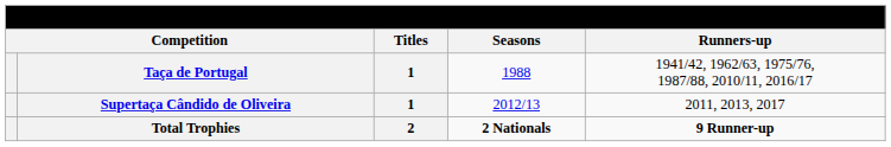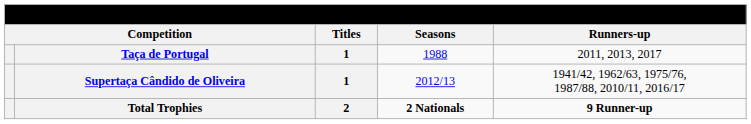 <table class="wikitable" width="100%" style="text-align: center; font-size:90%;">
 <tr>
 <th colspan="5" style="background: #000000;"><span>National Competitions</span></th>
 </tr>
 <tr>
 <th colspan="2">Competition</th>
 <th>Titles</th>
 <th>Seasons</th>
 <th>Runners-up</th>
 </tr>
 <tr>
 <th rowspan="1"></th>
 <th rowspan="1"><a href='#'>Taça de Portugal</a></th>
 <th rowspan="1">1</th>
 <td><a href='#'>1988</a></td>
-<td>1941/42, 1962/63, 1975/76,<br>1987/88, 2010/11, 2016/17</td>
+<td>2011, 2013, 2017</td>
 </tr>
 <tr>
 <th rowspan="1"></th>
 <th><a href='#'>Supertaça Cândido de Oliveira</a></th>
 <th>1</th>
 <td rowspan="1"><a href='#'>2012/13</a></td>
-<td>2011, 2013, 2017</td>
+<td>1941/42, 1962/63, 1975/76,<br>1987/88, 2010/11, 2016/17</td>
 </tr>
 <tr>
 <th></th>
 <th>Total Trophies</th>
 <th>2</th>
 <td><strong>2 Nationals</strong></td>
 <td><strong>9 Runner-up</strong></td>
 </tr>
 </table>
